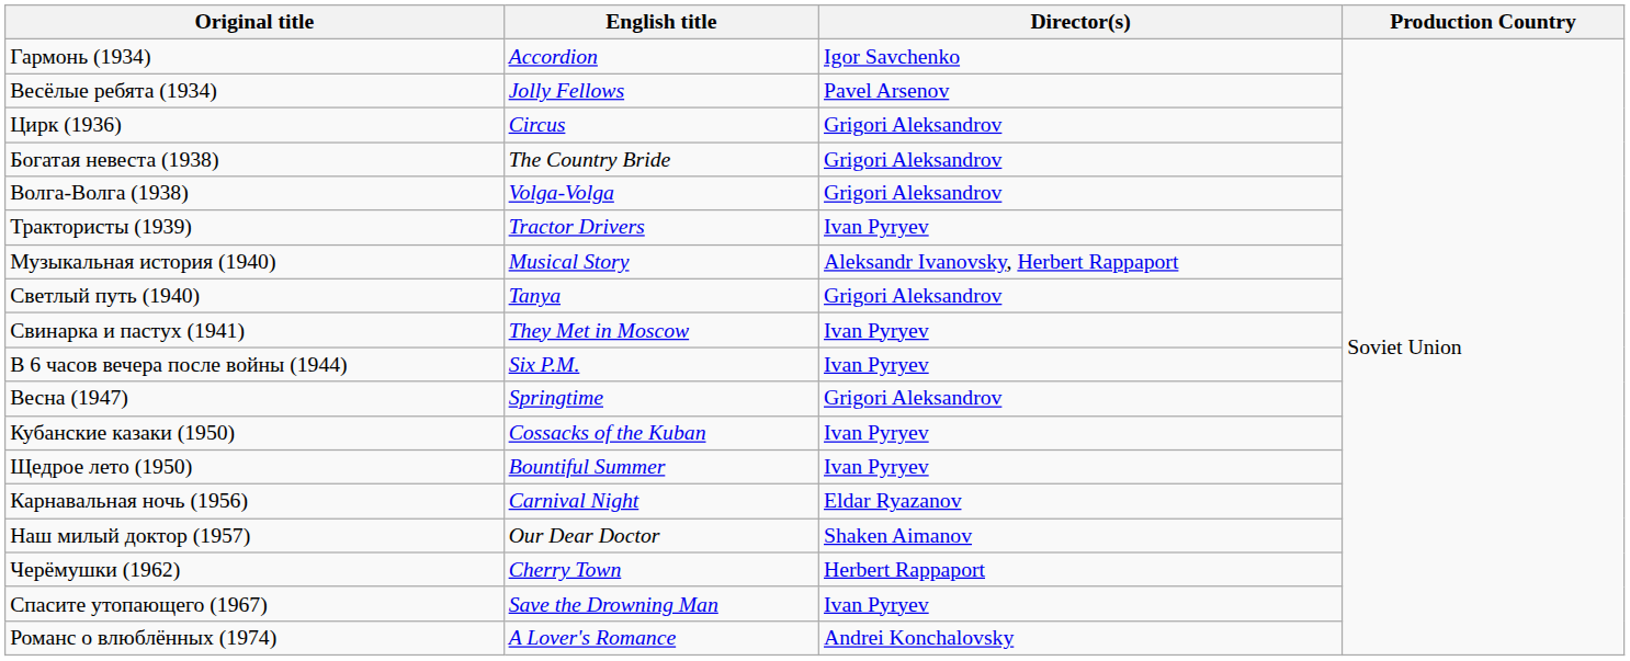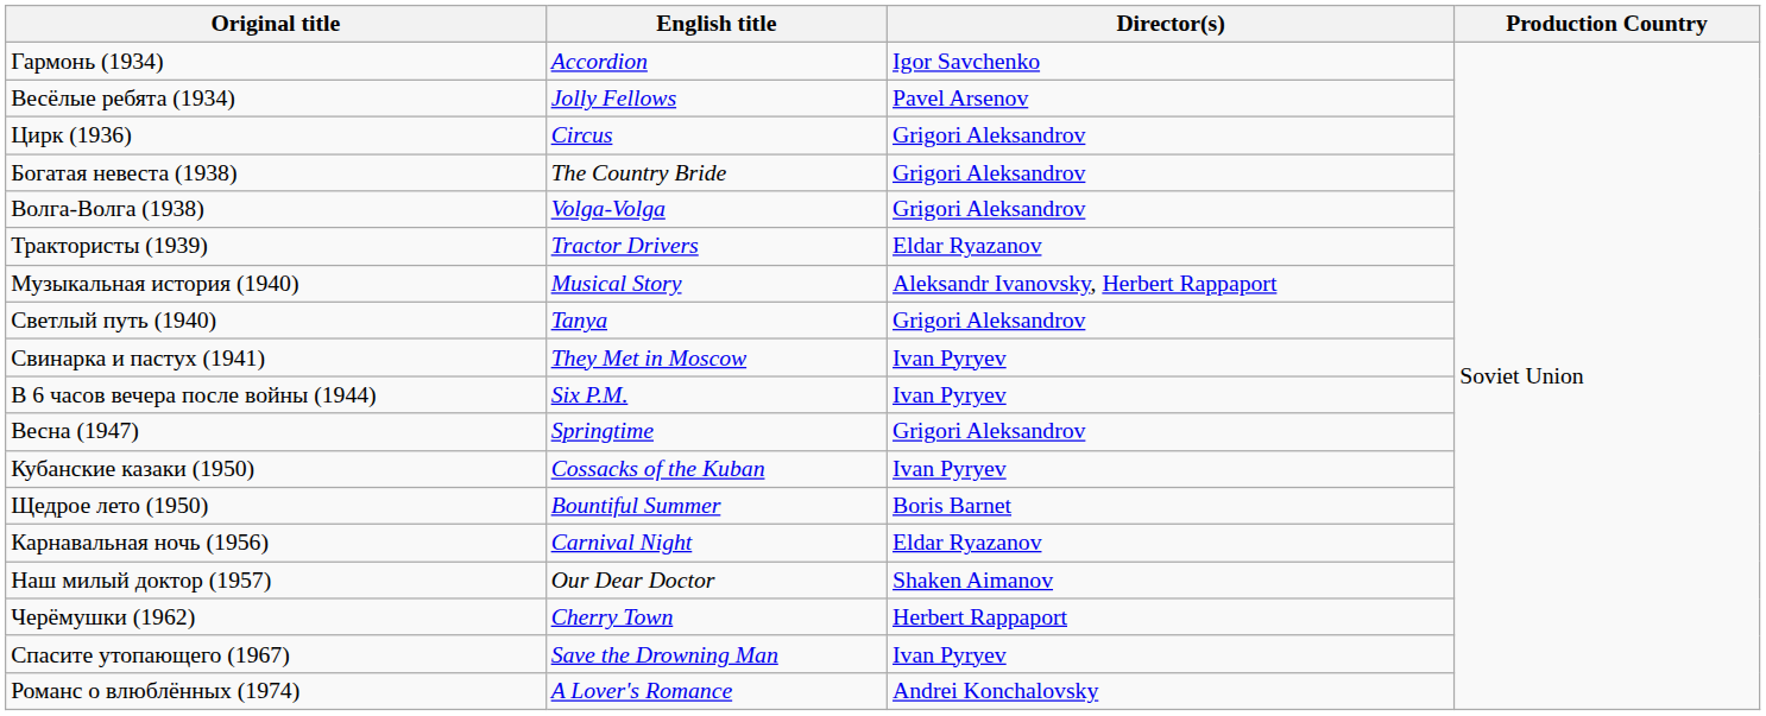 <table class="wikitable" style="width:95%; margin-bottom:0px">
 <tr>
 <th>Original title</th>
 <th>English title</th>
 <th>Director(s)</th>
 <th>Production Country</th>
 </tr>
 <tr>
 <td>Гармонь (1934)</td>
 <td><em><a href='#'>Accordion</a></em></td>
 <td><a href='#'>Igor Savchenko</a></td>
 <td rowspan="18">Soviet Union</td>
 </tr>
 <tr>
 <td>Весёлые ребята (1934)</td>
 <td><em><a href='#'>Jolly Fellows</a></em></td>
 <td><a href='#'>Pavel Arsenov</a></td>
 </tr>
 <tr>
 <td>Цирк (1936)</td>
 <td><em><a href='#'>Circus</a></em></td>
 <td><a href='#'>Grigori Aleksandrov</a></td>
 </tr>
 <tr>
 <td>Богатая невеста (1938)</td>
 <td><em>The Country Bride</em></td>
 <td><a href='#'>Grigori Aleksandrov</a></td>
 </tr>
 <tr>
 <td>Волга-Волга (1938)</td>
 <td><em><a href='#'>Volga-Volga</a></em></td>
 <td><a href='#'>Grigori Aleksandrov</a></td>
 </tr>
 <tr>
 <td>Трактористы (1939)</td>
 <td><em><a href='#'>Tractor Drivers</a></em></td>
-<td><a href='#'>Ivan Pyryev</a></td>
+<td><a href='#'>Eldar Ryazanov</a></td>
 </tr>
 <tr>
 <td>Музыкальная история (1940)</td>
 <td><em><a href='#'>Musical Story</a></em></td>
 <td><a href='#'>Aleksandr Ivanovsky</a>, <a href='#'>Herbert Rappaport</a></td>
 </tr>
 <tr>
 <td>Светлый путь (1940)</td>
 <td><em><a href='#'>Tanya</a></em></td>
 <td><a href='#'>Grigori Aleksandrov</a></td>
 </tr>
 <tr>
 <td>Свинарка и пастух (1941)</td>
 <td><em><a href='#'>They Met in Moscow</a></em></td>
 <td><a href='#'>Ivan Pyryev</a></td>
 </tr>
 <tr>
 <td>В 6 часов вечера после войны (1944)</td>
 <td><em><a href='#'>Six P.M.</a></em></td>
 <td><a href='#'>Ivan Pyryev</a></td>
 </tr>
 <tr>
 <td>Весна (1947)</td>
 <td><em><a href='#'>Springtime</a></em></td>
 <td><a href='#'>Grigori Aleksandrov</a></td>
 </tr>
 <tr>
 <td>Кубанские казаки (1950)</td>
 <td><em><a href='#'>Cossacks of the Kuban</a></em></td>
 <td><a href='#'>Ivan Pyryev</a></td>
 </tr>
 <tr>
 <td>Щедрое лето (1950)</td>
 <td><em><a href='#'>Bountiful Summer</a></em></td>
-<td><a href='#'>Ivan Pyryev</a></td>
+<td><a href='#'>Boris Barnet</a></td>
 </tr>
 <tr>
 <td>Карнавальная ночь (1956)</td>
 <td><em><a href='#'>Carnival Night</a></em></td>
 <td><a href='#'>Eldar Ryazanov</a></td>
 </tr>
 <tr>
 <td>Наш милый доктор (1957)</td>
 <td><em>Our Dear Doctor</em></td>
 <td><a href='#'>Shaken Aimanov</a></td>
 </tr>
 <tr>
 <td>Черёмушки (1962)</td>
 <td><em><a href='#'>Cherry Town</a></em></td>
 <td><a href='#'>Herbert Rappaport</a></td>
 </tr>
 <tr>
 <td>Спасите утопающего (1967)</td>
 <td><em><a href='#'>Save the Drowning Man</a></em></td>
 <td><a href='#'>Ivan Pyryev</a></td>
 </tr>
 <tr>
 <td>Романс о влюблённых (1974)</td>
 <td><em><a href='#'>A Lover's Romance</a></em></td>
 <td><a href='#'>Andrei Konchalovsky</a></td>
 </tr>
 </table>
